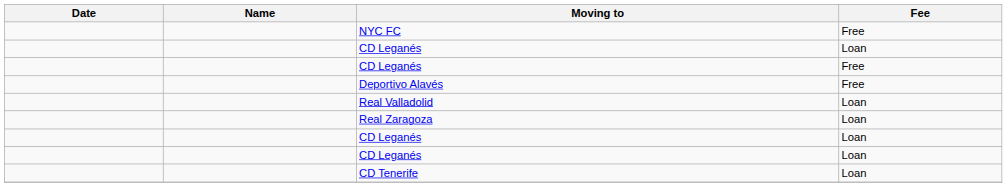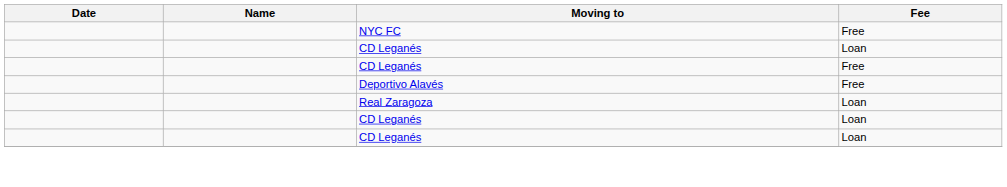 <table class="wikitable sortable" width=90%>
 <tr>
 <th>Date</th>
 <th>Name</th>
 <th>Moving to</th>
 <th>Fee</th>
 </tr>
 <tr>
 <td></td>
 <td> </td>
 <td> <a href='#'>NYC FC</a></td>
 <td>Free</td>
 </tr>
 <tr>
 <td></td>
 <td> </td>
 <td> <a href='#'>CD Leganés</a></td>
 <td>Loan</td>
 </tr>
 <tr>
 <td></td>
 <td> </td>
 <td> <a href='#'>CD Leganés</a></td>
 <td>Free</td>
 </tr>
 <tr>
 <td></td>
 <td> </td>
 <td> <a href='#'>Deportivo Alavés</a></td>
 <td>Free</td>
 </tr>
 <tr>
 <td></td>
 <td> </td>
-<td> <a href='#'>Real Valladolid</a></td>
-<td>Loan</td>
-</tr>
-<tr>
-<td></td>
-<td> </td>
 <td> <a href='#'>Real Zaragoza</a></td>
 <td>Loan</td>
 </tr>
 <tr>
 <td></td>
 <td> </td>
 <td> <a href='#'>CD Leganés</a></td>
 <td>Loan</td>
 </tr>
 <tr>
 <td></td>
 <td> </td>
 <td> <a href='#'>CD Leganés</a></td>
 <td>Loan</td>
 </tr>
 <tr>
-<td></td>
-<td> </td>
-<td> <a href='#'>CD Tenerife</a></td>
-<td>Loan</td>
-</tr>
-<tr>
 </tr>
 </table>
